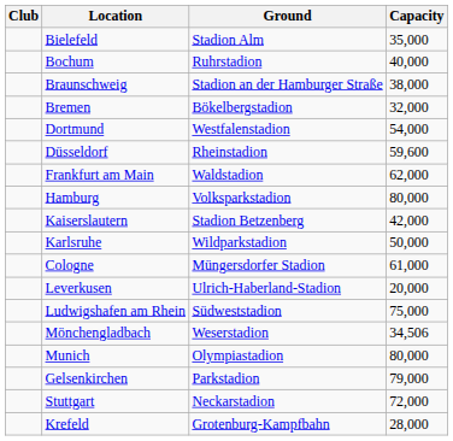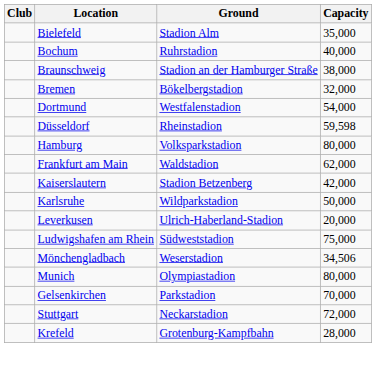 <table class="wikitable sortable">
 <tr>
 <th>Club</th>
 <th>Location</th>
 <th>Ground</th>
 <th>Capacity</th>
 </tr>
 <tr>
 <td></td>
 <td><a href='#'>Bielefeld</a></td>
 <td><a href='#'>Stadion Alm</a></td>
 <td>35,000</td>
 </tr>
 <tr>
 <td></td>
 <td><a href='#'>Bochum</a></td>
 <td><a href='#'>Ruhrstadion</a></td>
 <td>40,000</td>
 </tr>
 <tr>
 <td></td>
 <td><a href='#'>Braunschweig</a></td>
 <td><a href='#'>Stadion an der Hamburger Straße</a></td>
 <td>38,000</td>
 </tr>
 <tr>
 <td></td>
 <td><a href='#'>Bremen</a></td>
 <td><a href='#'>Bökelbergstadion</a></td>
 <td>32,000</td>
 </tr>
 <tr>
 <td></td>
 <td><a href='#'>Dortmund</a></td>
 <td><a href='#'>Westfalenstadion</a></td>
 <td>54,000</td>
 </tr>
 <tr>
 <td></td>
 <td><a href='#'>Düsseldorf</a></td>
 <td><a href='#'>Rheinstadion</a></td>
-<td>59,600</td>
+<td>59,598</td>
+</tr>
+<tr>
+<td></td>
+<td><a href='#'>Hamburg</a></td>
+<td><a href='#'>Volksparkstadion</a></td>
+<td>80,000</td>
 </tr>
 <tr>
 <td></td>
 <td><a href='#'>Frankfurt am Main</a></td>
 <td><a href='#'>Waldstadion</a></td>
 <td>62,000</td>
-</tr>
-<tr>
-<td></td>
-<td><a href='#'>Hamburg</a></td>
-<td><a href='#'>Volksparkstadion</a></td>
-<td>80,000</td>
 </tr>
 <tr>
 <td></td>
 <td><a href='#'>Kaiserslautern</a></td>
 <td><a href='#'>Stadion Betzenberg</a></td>
 <td>42,000</td>
 </tr>
 <tr>
 <td></td>
 <td><a href='#'>Karlsruhe</a></td>
 <td><a href='#'>Wildparkstadion</a></td>
 <td>50,000</td>
-</tr>
-<tr>
-<td></td>
-<td><a href='#'>Cologne</a></td>
-<td><a href='#'>Müngersdorfer Stadion</a></td>
-<td>61,000</td>
 </tr>
 <tr>
 <td></td>
 <td><a href='#'>Leverkusen</a></td>
 <td><a href='#'>Ulrich-Haberland-Stadion</a></td>
 <td>20,000</td>
 </tr>
 <tr>
 <td></td>
 <td><a href='#'>Ludwigshafen am Rhein</a></td>
 <td><a href='#'>Südweststadion</a></td>
 <td>75,000</td>
 </tr>
 <tr>
 <td></td>
 <td><a href='#'>Mönchengladbach</a></td>
 <td><a href='#'>Weserstadion</a></td>
 <td>34,506</td>
 </tr>
 <tr>
 <td></td>
 <td><a href='#'>Munich</a></td>
 <td><a href='#'>Olympiastadion</a></td>
 <td>80,000</td>
 </tr>
 <tr>
 <td></td>
 <td><a href='#'>Gelsenkirchen</a></td>
 <td><a href='#'>Parkstadion</a></td>
-<td>79,000</td>
+<td>70,000</td>
 </tr>
 <tr>
 <td></td>
 <td><a href='#'>Stuttgart</a></td>
 <td><a href='#'>Neckarstadion</a></td>
 <td>72,000</td>
 </tr>
 <tr>
 <td></td>
 <td><a href='#'>Krefeld</a></td>
 <td><a href='#'>Grotenburg-Kampfbahn</a></td>
 <td>28,000</td>
 </tr>
 </table>
